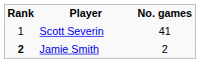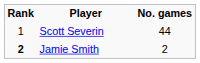 <table class= border="2" cellpadding="4" cellspacing="0" style="text-align:center; margin: 1em 1em 1em 0; background: #f9f9f9; border: 1px #aaa solid; border-collapse: collapse; font-size: 95%;">
 <tr>
 <th width=20>Rank</th>
 <th width=130>Player</th>
 <th>No. games</th>
 </tr>
 <tr>
 <td>1</td>
 <td align=left> <a href='#'>Scott Severin</a></td>
-<td>41</td>
+<td>44</td>
 </tr>
 <tr>
 <td><strong>2</strong></td>
 <td align=left> <a href='#'>Jamie Smith</a></td>
 <td>2</td>
 </tr>
 </table>
